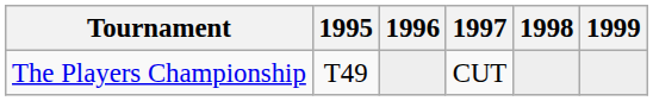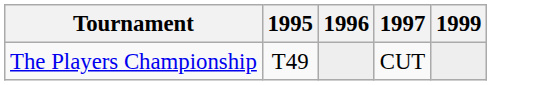 <table class="wikitable" style="font-size:95%;text-align:center;">
 <tr>
 <th>Tournament</th>
 <th>1995</th>
 <th>1996</th>
 <th>1997</th>
-<th>1998</th>
 <th>1999</th>
 </tr>
 <tr>
 <td align=left><a href='#'>The Players Championship</a></td>
 <td>T49</td>
 <td style="background:#eeeeee;"></td>
 <td>CUT</td>
 <td style="background:#eeeeee;"></td>
-<td style="background:#eeeeee;"></td>
 </tr>
 </table>
